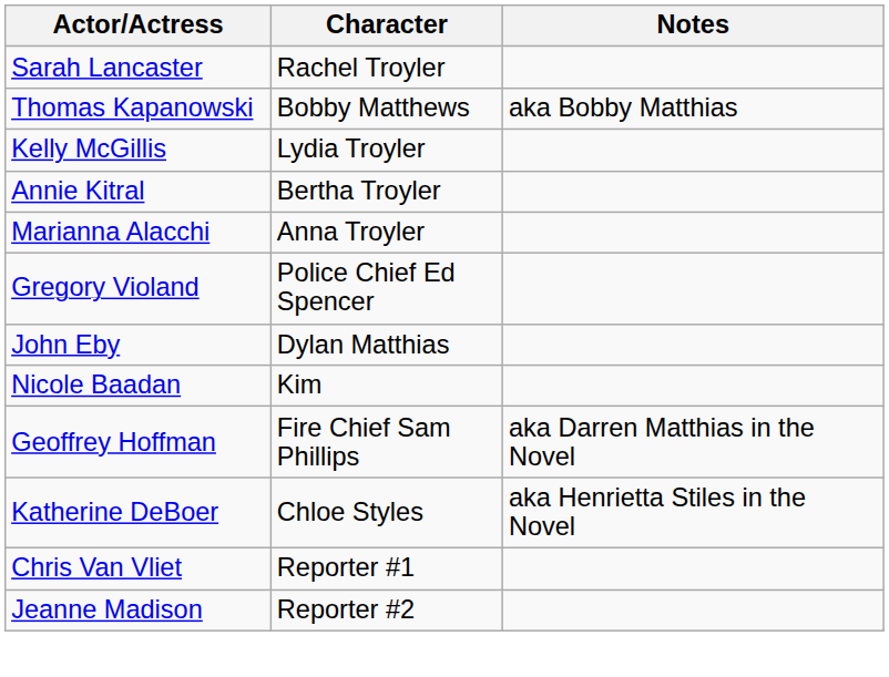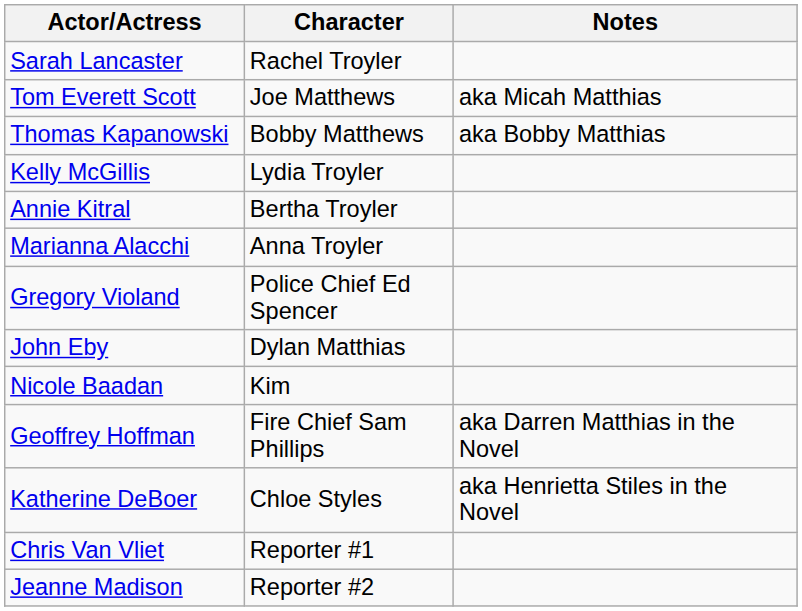 <table style="width: 540px" class="wikitable">
 <tr>
 <th width="160px">Actor/Actress</th>
 <th width="140px">Character</th>
 <th width="240px">Notes</th>
 </tr>
 <tr>
 <td><a href='#'>Sarah Lancaster</a></td>
 <td>Rachel Troyler</td>
 <td></td>
+</tr>
+<tr>
+<td><a href='#'>Tom Everett Scott</a></td>
+<td>Joe Matthews</td>
+<td>aka Micah Matthias</td>
 </tr>
 <tr>
 <td><a href='#'>Thomas Kapanowski</a></td>
 <td>Bobby Matthews</td>
 <td>aka Bobby Matthias</td>
 </tr>
 <tr>
 <td><a href='#'>Kelly McGillis</a></td>
 <td>Lydia Troyler</td>
 <td></td>
 </tr>
 <tr>
 <td><a href='#'>Annie Kitral</a></td>
 <td>Bertha Troyler</td>
 <td></td>
 </tr>
 <tr>
 <td><a href='#'>Marianna Alacchi</a></td>
 <td>Anna Troyler</td>
 <td></td>
 </tr>
 <tr>
 <td><a href='#'>Gregory Violand</a></td>
 <td>Police Chief Ed Spencer</td>
 <td></td>
 </tr>
 <tr>
 <td><a href='#'>John Eby</a></td>
 <td>Dylan Matthias</td>
 <td></td>
 </tr>
 <tr>
 <td><a href='#'>Nicole Baadan</a></td>
 <td>Kim</td>
 </tr>
 <tr>
 <td><a href='#'>Geoffrey Hoffman</a></td>
 <td>Fire Chief Sam Phillips</td>
 <td>aka Darren Matthias in the Novel</td>
 </tr>
 <tr>
 <td><a href='#'>Katherine DeBoer</a></td>
 <td>Chloe Styles</td>
 <td>aka Henrietta Stiles in the Novel</td>
 </tr>
 <tr>
 <td><a href='#'>Chris Van Vliet</a></td>
 <td>Reporter #1</td>
 <td></td>
 </tr>
 <tr>
 <td><a href='#'>Jeanne Madison</a></td>
 <td>Reporter #2</td>
 <td></td>
 </tr>
 </table>
